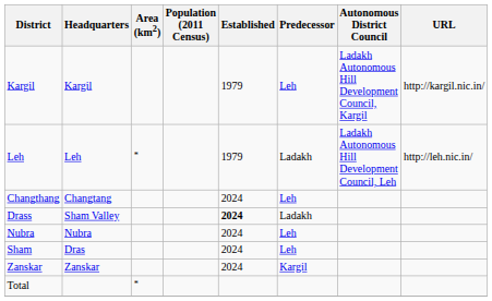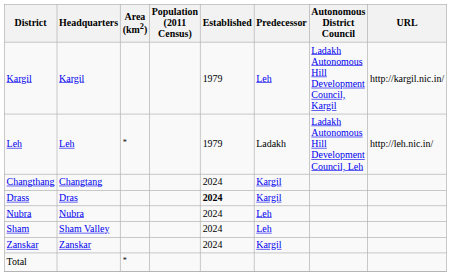 <table class="wikitable sortable" style="margin-bottom: 0;">
 <tr>
 <th>District</th>
 <th>Headquarters</th>
 <th>Area (km<sup>2</sup>)</th>
 <th>Population<br>(2011 Census)</th>
 <th>Established</th>
 <th>Predecessor</th>
 <th>Autonomous District Council</th>
 <th>URL</th>
 </tr>
 <tr>
 <td><a href='#'>Kargil</a></td>
 <td><a href='#'>Kargil</a></td>
 <td></td>
 <td></td>
 <td>1979</td>
 <td><a href='#'>Leh</a></td>
 <td><a href='#'>Ladakh Autonomous Hill Development Council, Kargil</a></td>
 <td>http://kargil.nic.in/</td>
 </tr>
 <tr>
 <td><a href='#'>Leh</a></td>
 <td><a href='#'>Leh</a></td>
 <td><sup>*</sup></td>
 <td></td>
 <td>1979</td>
 <td>Ladakh</td>
 <td><a href='#'>Ladakh Autonomous Hill Development Council, Leh</a></td>
 <td>http://leh.nic.in/</td>
 </tr>
 <tr>
 <td><a href='#'>Changthang</a></td>
 <td><a href='#'>Changtang</a></td>
 <td></td>
 <td></td>
 <td>2024</td>
-<td><a href='#'>Leh</a></td>
+<td><a href='#'>Kargil</a></td>
 <td></td>
 <td></td>
 </tr>
 <tr>
 <td><a href='#'>Drass</a></td>
-<td><a href='#'>Sham Valley</a></td>
+<td><a href='#'>Dras</a></td>
 <td></td>
 <td></td>
 <td><strong>2024</strong></td>
-<td>Ladakh</td>
+<td><a href='#'>Kargil</a></td>
 <td></td>
 <td></td>
 </tr>
 <tr>
 <td><a href='#'>Nubra</a></td>
 <td><a href='#'>Nubra</a></td>
 <td></td>
 <td></td>
 <td>2024</td>
 <td><a href='#'>Leh</a></td>
 <td></td>
 <td></td>
 </tr>
 <tr>
 <td><a href='#'>Sham</a></td>
-<td><a href='#'>Dras</a></td>
+<td><a href='#'>Sham Valley</a></td>
 <td></td>
 <td></td>
 <td>2024</td>
 <td><a href='#'>Leh</a></td>
 <td></td>
 <td></td>
 </tr>
 <tr>
 <td><a href='#'>Zanskar</a></td>
 <td><a href='#'>Zanskar</a></td>
 <td></td>
 <td></td>
 <td>2024</td>
 <td><a href='#'>Kargil</a></td>
 <td></td>
 <td></td>
 </tr>
 <tr>
 <td>Total</td>
 <td></td>
 <td><sup>*</sup></td>
 <td></td>
 <td></td>
 <td></td>
 <td></td>
 <td></td>
 </tr>
 <tr>
 </tr>
 </table>
